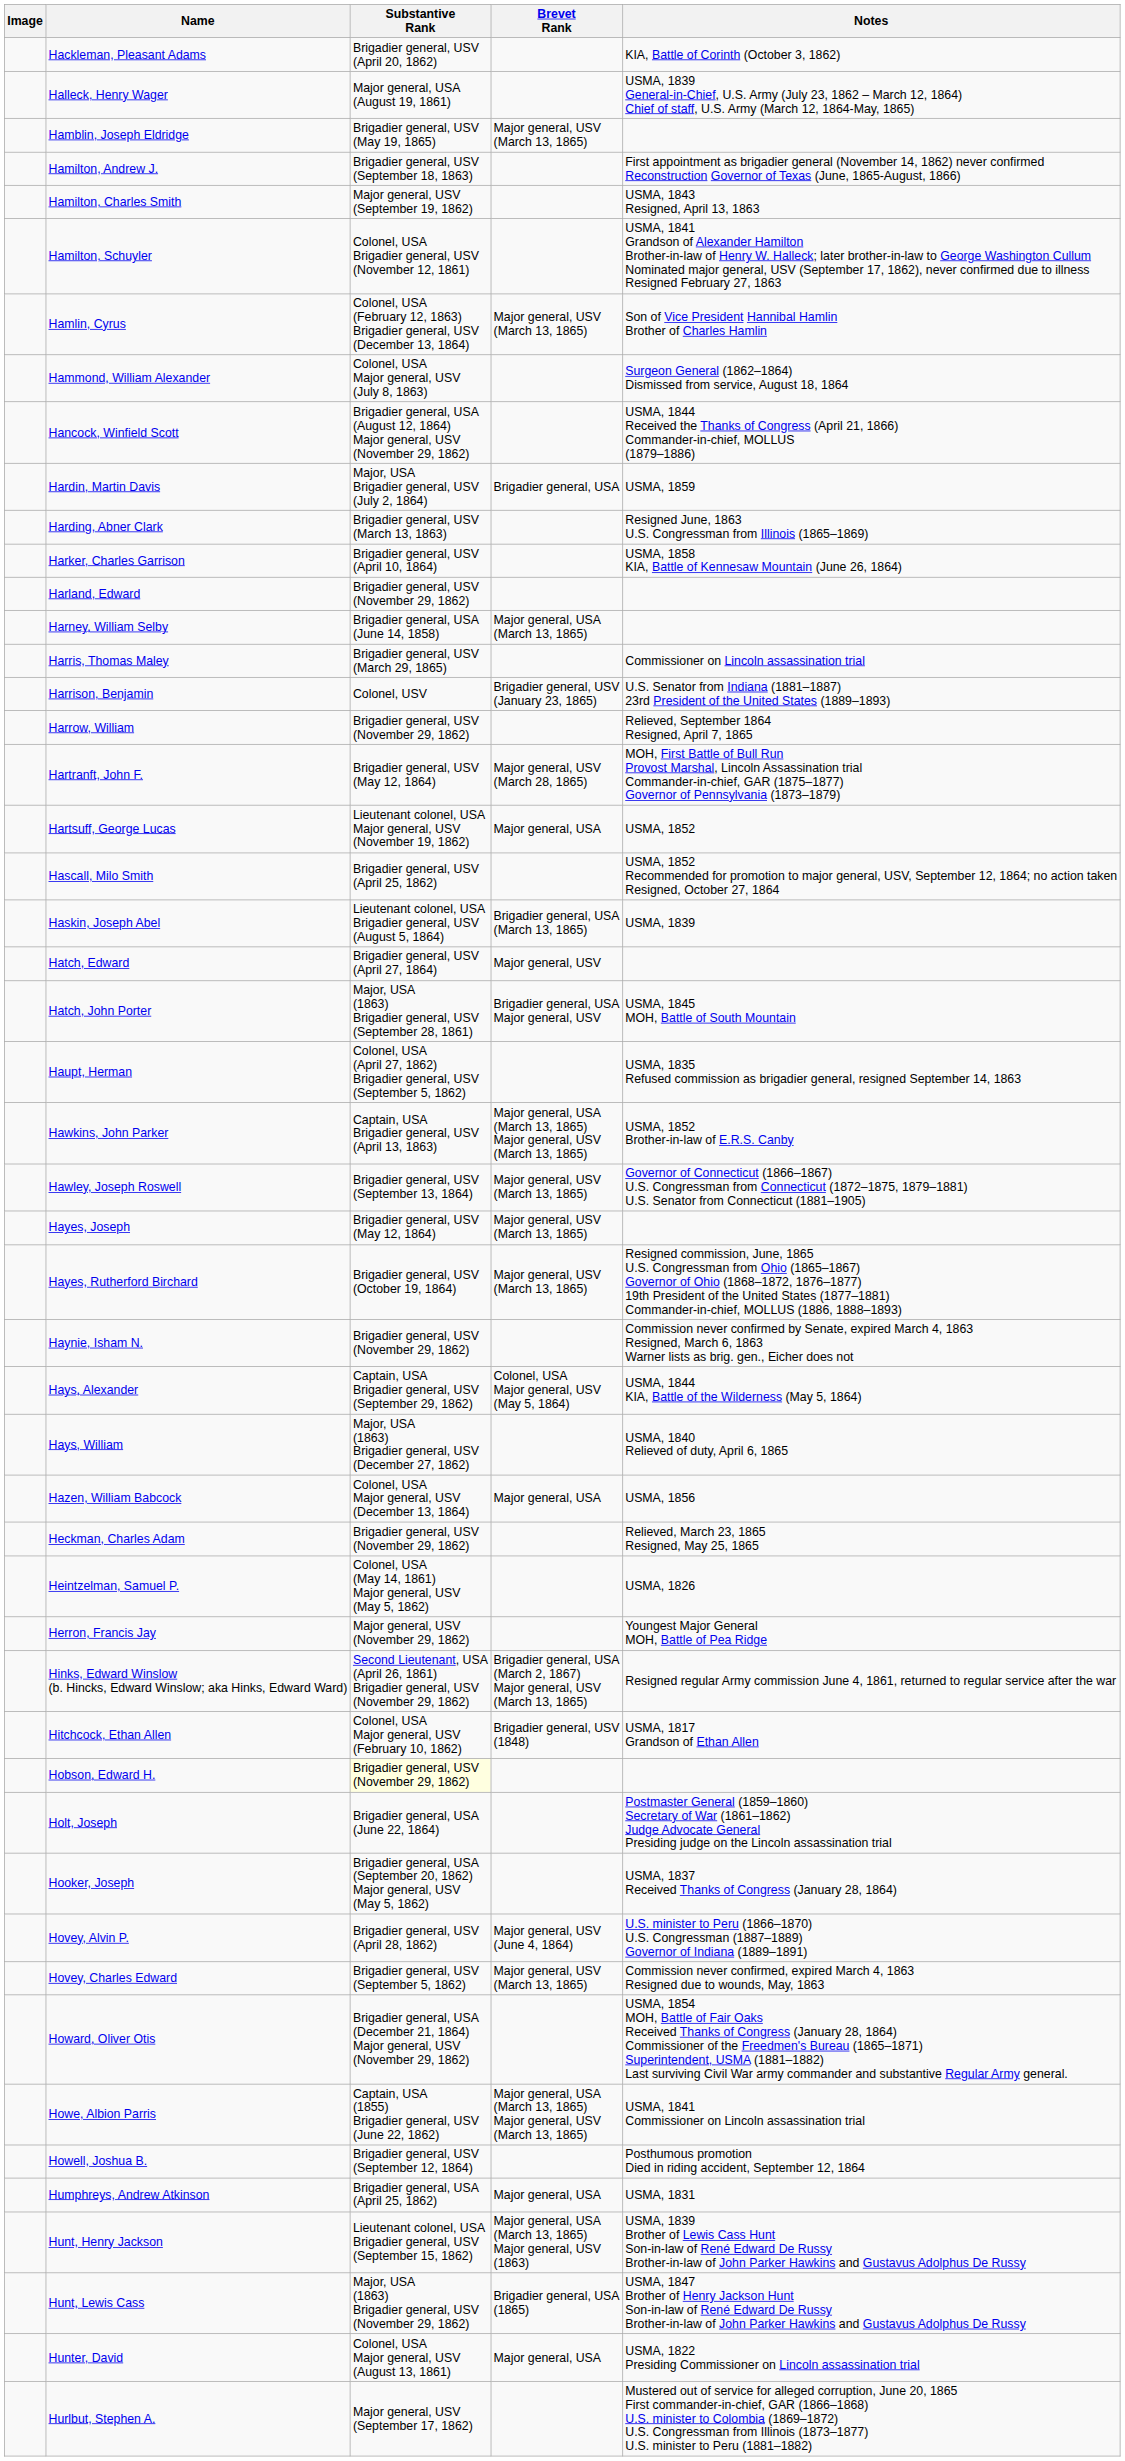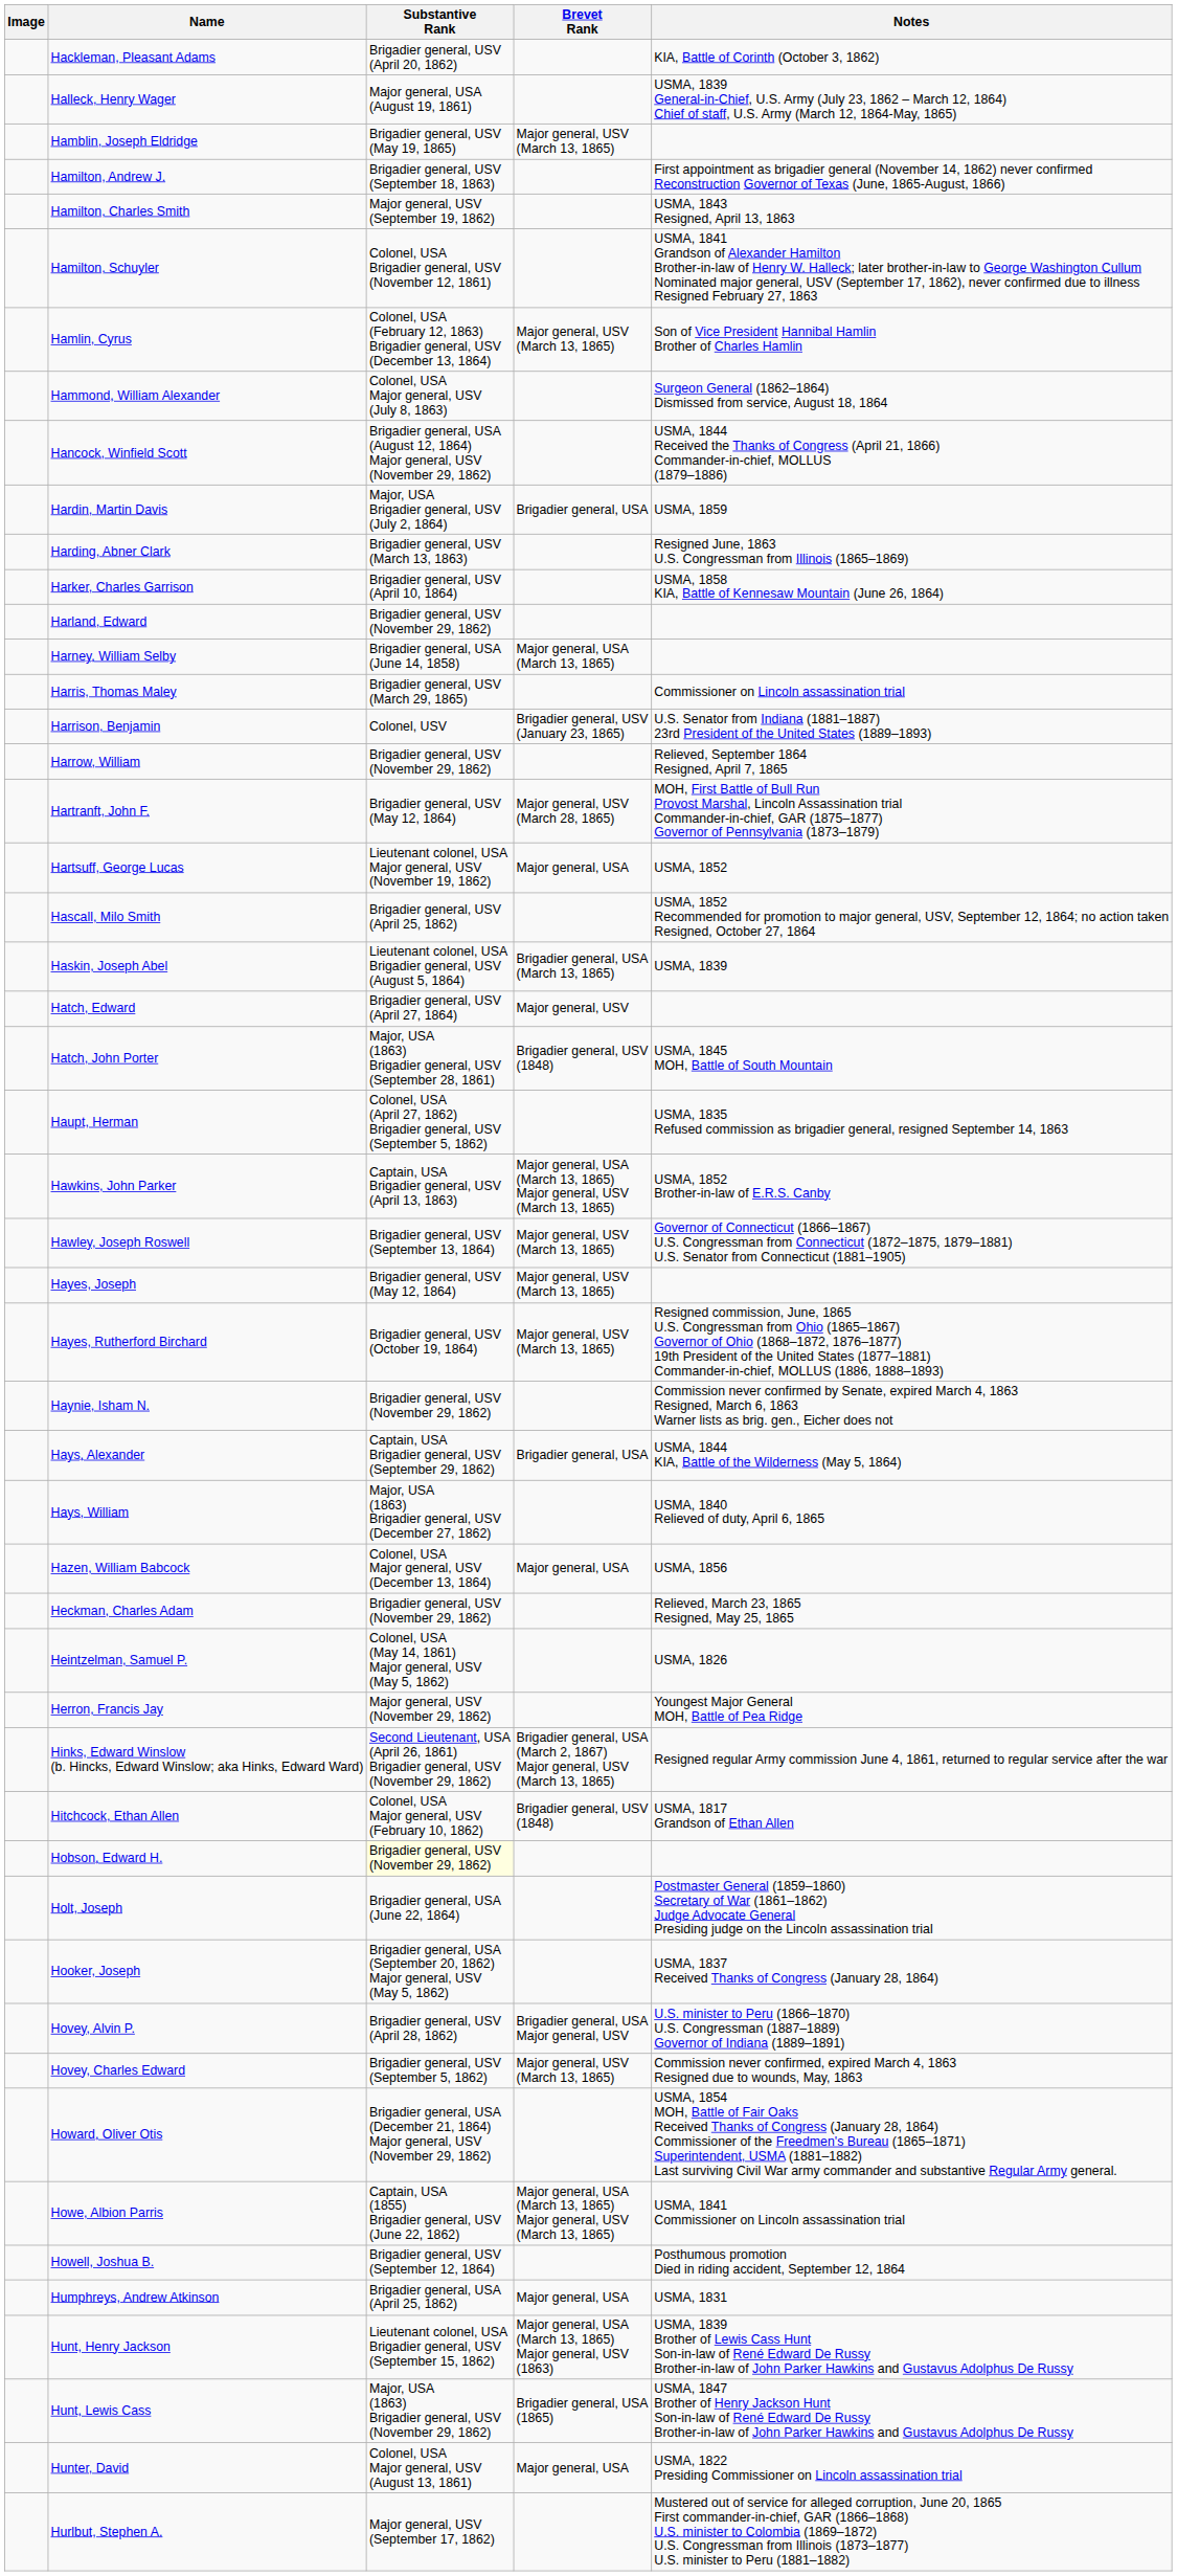 <table class="wikitable sortable">
 <tr>
 <th class="unsortable">Image</th>
 <th>Name</th>
 <th>Substantive<br>Rank</th>
 <th><a href='#'>Brevet</a><br>Rank</th>
 <th class="unsortable">Notes</th>
 </tr>
 <tr>
 <td></td>
 <td><a href='#'>Hackleman, Pleasant Adams</a></td>
 <td>Brigadier general, USV<br>(April 20, 1862)</td>
 <td></td>
 <td>KIA, <a href='#'>Battle of Corinth</a> (October 3, 1862)</td>
 </tr>
 <tr>
 <td></td>
 <td><a href='#'>Halleck, Henry Wager</a></td>
 <td>Major general, USA<br>(August 19, 1861)</td>
 <td></td>
 <td>USMA, 1839<br><a href='#'>General-in-Chief</a>, U.S. Army (July 23, 1862 – March 12, 1864)<br><a href='#'>Chief of staff</a>, U.S. Army (March 12, 1864-May, 1865)</td>
 </tr>
 <tr>
 <td></td>
 <td><a href='#'>Hamblin, Joseph Eldridge</a></td>
 <td>Brigadier general, USV<br>(May 19, 1865)</td>
 <td>Major general, USV<br>(March 13, 1865)</td>
 <td></td>
 </tr>
 <tr>
 <td></td>
 <td><a href='#'>Hamilton, Andrew J.</a></td>
 <td>Brigadier general, USV<br>(September 18, 1863)</td>
 <td></td>
 <td>First appointment as brigadier general (November 14, 1862) never confirmed<br><a href='#'>Reconstruction</a> <a href='#'>Governor of Texas</a> (June, 1865-August, 1866)</td>
 </tr>
 <tr>
 <td></td>
 <td><a href='#'>Hamilton, Charles Smith</a></td>
 <td>Major general, USV<br>(September 19, 1862)</td>
 <td></td>
 <td>USMA, 1843<br>Resigned, April 13, 1863</td>
 </tr>
 <tr>
 <td></td>
 <td><a href='#'>Hamilton, Schuyler</a></td>
 <td>Colonel, USA<br>Brigadier general, USV<br>(November 12, 1861)</td>
 <td></td>
 <td>USMA, 1841<br>Grandson of <a href='#'>Alexander Hamilton</a><br>Brother-in-law of <a href='#'>Henry W. Halleck</a>; later brother-in-law to <a href='#'>George Washington Cullum</a><br>Nominated major general, USV (September 17, 1862), never confirmed due to illness<br>Resigned February 27, 1863</td>
 </tr>
 <tr>
 <td></td>
 <td><a href='#'>Hamlin, Cyrus</a></td>
 <td>Colonel, USA<br>(February 12, 1863)<br>Brigadier general, USV<br>(December 13, 1864)</td>
 <td>Major general, USV<br>(March 13, 1865)</td>
 <td>Son of <a href='#'>Vice President</a> <a href='#'>Hannibal Hamlin</a><br>Brother of <a href='#'>Charles Hamlin</a></td>
 </tr>
 <tr>
 <td></td>
 <td><a href='#'>Hammond, William Alexander</a></td>
 <td>Colonel, USA<br>Major general, USV<br>(July 8, 1863)</td>
 <td></td>
 <td><a href='#'>Surgeon General</a> (1862–1864)<br>Dismissed from service, August 18, 1864</td>
 </tr>
 <tr>
 <td></td>
 <td><a href='#'>Hancock, Winfield Scott</a></td>
 <td>Brigadier general, USA<br>(August 12, 1864)<br>Major general, USV<br>(November 29, 1862)</td>
 <td></td>
 <td>USMA, 1844<br>Received the <a href='#'>Thanks of Congress</a> (April 21, 1866)<br>Commander-in-chief, MOLLUS<br>(1879–1886)</td>
 </tr>
 <tr>
 <td></td>
 <td><a href='#'>Hardin, Martin Davis</a></td>
 <td>Major, USA<br>Brigadier general, USV<br>(July 2, 1864)</td>
 <td>Brigadier general, USA</td>
 <td>USMA, 1859</td>
 </tr>
 <tr>
 <td></td>
 <td><a href='#'>Harding, Abner Clark</a></td>
 <td>Brigadier general, USV<br>(March 13, 1863)</td>
 <td></td>
 <td>Resigned June, 1863<br>U.S. Congressman from <a href='#'>Illinois</a> (1865–1869)</td>
 </tr>
 <tr>
 <td></td>
 <td><a href='#'>Harker, Charles Garrison</a></td>
 <td>Brigadier general, USV<br>(April 10, 1864)</td>
 <td></td>
 <td>USMA, 1858<br>KIA, <a href='#'>Battle of Kennesaw Mountain</a> (June 26, 1864)</td>
 </tr>
 <tr>
 <td></td>
 <td><a href='#'>Harland, Edward</a></td>
 <td>Brigadier general, USV<br>(November 29, 1862)</td>
 <td></td>
 <td></td>
 </tr>
 <tr>
 <td></td>
 <td><a href='#'>Harney, William Selby</a></td>
 <td>Brigadier general, USA<br>(June 14, 1858)</td>
 <td>Major general, USA<br>(March 13, 1865)</td>
 <td></td>
 </tr>
 <tr>
 <td></td>
 <td><a href='#'>Harris, Thomas Maley</a></td>
 <td>Brigadier general, USV<br>(March 29, 1865)</td>
 <td></td>
 <td>Commissioner on <a href='#'>Lincoln assassination trial</a></td>
 </tr>
 <tr>
 <td></td>
 <td><a href='#'>Harrison, Benjamin</a></td>
 <td>Colonel, USV</td>
 <td>Brigadier general, USV<br>(January 23, 1865)</td>
 <td>U.S. Senator from <a href='#'>Indiana</a> (1881–1887)<br>23rd <a href='#'>President of the United States</a> (1889–1893)</td>
 </tr>
 <tr>
 <td></td>
 <td><a href='#'>Harrow, William</a></td>
 <td>Brigadier general, USV<br>(November 29, 1862)</td>
 <td></td>
 <td>Relieved, September 1864<br>Resigned, April 7, 1865</td>
 </tr>
 <tr>
 <td></td>
 <td><a href='#'>Hartranft, John F.</a></td>
 <td>Brigadier general, USV<br>(May 12, 1864)</td>
 <td>Major general, USV<br>(March 28, 1865)</td>
 <td>MOH, <a href='#'>First Battle of Bull Run</a><br><a href='#'>Provost Marshal</a>, Lincoln Assassination trial<br>Commander-in-chief, GAR (1875–1877)<br><a href='#'>Governor of Pennsylvania</a> (1873–1879)</td>
 </tr>
 <tr>
 <td></td>
 <td><a href='#'>Hartsuff, George Lucas</a></td>
 <td>Lieutenant colonel, USA<br>Major general, USV<br>(November 19, 1862)</td>
 <td>Major general, USA</td>
 <td>USMA, 1852</td>
 </tr>
 <tr>
 <td></td>
 <td><a href='#'>Hascall, Milo Smith</a></td>
 <td>Brigadier general, USV<br>(April 25, 1862)</td>
 <td></td>
 <td>USMA, 1852<br>Recommended for promotion to major general, USV, September 12, 1864; no action taken<br>Resigned, October 27, 1864</td>
 </tr>
 <tr>
 <td></td>
 <td><a href='#'>Haskin, Joseph Abel</a></td>
 <td>Lieutenant colonel, USA<br>Brigadier general, USV<br>(August 5, 1864)</td>
 <td>Brigadier general, USA<br>(March 13, 1865)</td>
 <td>USMA, 1839</td>
 </tr>
 <tr>
 <td></td>
 <td><a href='#'>Hatch, Edward</a></td>
 <td>Brigadier general, USV<br>(April 27, 1864)</td>
 <td>Major general, USV</td>
 <td></td>
 </tr>
 <tr>
 <td></td>
 <td><a href='#'>Hatch, John Porter</a></td>
 <td>Major, USA<br>(1863)<br>Brigadier general, USV<br>(September 28, 1861)</td>
-<td>Brigadier general, USA<br>Major general, USV</td>
+<td>Brigadier general, USV<br>(1848)</td>
 <td>USMA, 1845<br>MOH, <a href='#'>Battle of South Mountain</a></td>
 </tr>
 <tr>
 <td></td>
 <td><a href='#'>Haupt, Herman</a></td>
 <td>Colonel, USA<br>(April 27, 1862)<br>Brigadier general, USV<br>(September 5, 1862)</td>
 <td></td>
 <td>USMA, 1835<br>Refused commission as brigadier general, resigned September 14, 1863</td>
 </tr>
 <tr>
 <td></td>
 <td><a href='#'>Hawkins, John Parker</a></td>
 <td>Captain, USA<br>Brigadier general, USV<br>(April 13, 1863)</td>
 <td>Major general, USA<br>(March 13, 1865)<br>Major general, USV<br>(March 13, 1865)</td>
 <td>USMA, 1852<br>Brother-in-law of <a href='#'>E.R.S. Canby</a></td>
 </tr>
 <tr>
 <td></td>
 <td><a href='#'>Hawley, Joseph Roswell</a></td>
 <td>Brigadier general, USV<br>(September 13, 1864)</td>
 <td>Major general, USV<br>(March 13, 1865)</td>
 <td><a href='#'>Governor of Connecticut</a> (1866–1867)<br>U.S. Congressman from <a href='#'>Connecticut</a> (1872–1875, 1879–1881)<br>U.S. Senator from Connecticut (1881–1905)</td>
 </tr>
 <tr>
 <td></td>
 <td><a href='#'>Hayes, Joseph</a></td>
 <td>Brigadier general, USV<br>(May 12, 1864)</td>
 <td>Major general, USV<br>(March 13, 1865)</td>
 <td></td>
 </tr>
 <tr>
 <td></td>
 <td><a href='#'>Hayes, Rutherford Birchard</a></td>
 <td>Brigadier general, USV<br>(October 19, 1864)</td>
 <td>Major general, USV<br>(March 13, 1865)</td>
 <td>Resigned commission, June, 1865<br>U.S. Congressman from <a href='#'>Ohio</a> (1865–1867)<br><a href='#'>Governor of Ohio</a> (1868–1872, 1876–1877)<br>19th President of the United States (1877–1881)<br>Commander-in-chief, MOLLUS (1886, 1888–1893)</td>
 </tr>
 <tr>
 <td></td>
 <td><a href='#'>Haynie, Isham N.</a></td>
 <td>Brigadier general, USV<br>(November 29, 1862)</td>
 <td></td>
 <td>Commission never confirmed by Senate, expired March 4, 1863<br>Resigned, March 6, 1863<br>Warner lists as brig. gen., Eicher does not</td>
 </tr>
 <tr>
 <td></td>
 <td><a href='#'>Hays, Alexander</a></td>
 <td>Captain, USA<br>Brigadier general, USV<br>(September 29, 1862)</td>
-<td>Colonel, USA<br>Major general, USV<br>(May 5, 1864)</td>
+<td>Brigadier general, USA</td>
 <td>USMA, 1844<br>KIA, <a href='#'>Battle of the Wilderness</a> (May 5, 1864)</td>
 </tr>
 <tr>
 <td></td>
 <td><a href='#'>Hays, William</a></td>
 <td>Major, USA<br>(1863)<br>Brigadier general, USV<br>(December 27, 1862)</td>
 <td></td>
 <td>USMA, 1840<br>Relieved of duty, April 6, 1865</td>
 </tr>
 <tr>
 <td></td>
 <td><a href='#'>Hazen, William Babcock</a></td>
 <td>Colonel, USA<br>Major general, USV<br>(December 13, 1864)</td>
 <td>Major general, USA</td>
 <td>USMA, 1856</td>
 </tr>
 <tr>
 <td></td>
 <td><a href='#'>Heckman, Charles Adam</a></td>
 <td>Brigadier general, USV<br>(November 29, 1862)</td>
 <td></td>
 <td>Relieved, March 23, 1865<br>Resigned, May 25, 1865</td>
 </tr>
 <tr>
 <td></td>
 <td><a href='#'>Heintzelman, Samuel P.</a></td>
 <td>Colonel, USA<br>(May 14, 1861)<br>Major general, USV<br>(May 5, 1862)</td>
 <td></td>
 <td>USMA, 1826</td>
 </tr>
 <tr>
 <td></td>
 <td><a href='#'>Herron, Francis Jay</a></td>
 <td>Major general, USV<br>(November 29, 1862)</td>
 <td></td>
 <td>Youngest Major General<br>MOH, <a href='#'>Battle of Pea Ridge</a></td>
 </tr>
 <tr>
 <td></td>
 <td><a href='#'>Hinks, Edward Winslow</a><br>(b.  Hincks, Edward Winslow; aka Hinks, Edward Ward)</td>
 <td><a href='#'>Second Lieutenant</a>, USA<br>(April 26, 1861)<br>Brigadier general, USV<br>(November 29, 1862)</td>
 <td>Brigadier general, USA<br>(March 2, 1867)<br>Major general, USV<br>(March 13, 1865)</td>
 <td>Resigned regular Army commission June 4, 1861, returned to regular service after the war</td>
 </tr>
 <tr>
 <td></td>
 <td><a href='#'>Hitchcock, Ethan Allen</a></td>
 <td>Colonel, USA<br>Major general, USV<br>(February 10, 1862)</td>
 <td>Brigadier general, USV<br>(1848)</td>
 <td>USMA, 1817<br>Grandson of <a href='#'>Ethan Allen</a></td>
 </tr>
 <tr>
 <td></td>
 <td><a href='#'>Hobson, Edward H.</a></td>
 <td style="background: lightyellow;">Brigadier general, USV<br>(November 29, 1862)</td>
 <td></td>
 <td></td>
 </tr>
 <tr>
 <td></td>
 <td><a href='#'>Holt, Joseph</a></td>
 <td>Brigadier general, USA<br>(June 22, 1864)</td>
 <td></td>
 <td><a href='#'>Postmaster General</a> (1859–1860)<br><a href='#'>Secretary of War</a> (1861–1862)<br><a href='#'>Judge Advocate General</a><br>Presiding judge on the Lincoln assassination trial</td>
 </tr>
 <tr>
 <td></td>
 <td><a href='#'>Hooker, Joseph</a></td>
 <td>Brigadier general, USA<br>(September 20, 1862)<br>Major general, USV<br>(May 5, 1862)</td>
 <td></td>
 <td>USMA, 1837<br>Received <a href='#'>Thanks of Congress</a> (January 28, 1864)</td>
 </tr>
 <tr>
 <td></td>
 <td><a href='#'>Hovey, Alvin P.</a></td>
 <td>Brigadier general, USV<br>(April 28, 1862)</td>
-<td>Major general, USV<br>(June 4, 1864)</td>
+<td>Brigadier general, USA<br>Major general, USV</td>
 <td><a href='#'>U.S. minister to Peru</a> (1866–1870)<br>U.S. Congressman (1887–1889)<br><a href='#'>Governor of Indiana</a> (1889–1891)</td>
 </tr>
 <tr>
 <td></td>
 <td><a href='#'>Hovey, Charles Edward</a></td>
 <td>Brigadier general, USV<br>(September 5, 1862)</td>
 <td>Major general, USV<br>(March 13, 1865)</td>
 <td>Commission never confirmed, expired March 4, 1863<br>Resigned due to wounds, May, 1863</td>
 </tr>
 <tr>
 <td></td>
 <td><a href='#'>Howard, Oliver Otis</a></td>
 <td>Brigadier general, USA<br>(December 21, 1864)<br>Major general, USV<br>(November 29, 1862)</td>
 <td></td>
 <td>USMA, 1854<br>MOH, <a href='#'>Battle of Fair Oaks</a><br>Received <a href='#'>Thanks of Congress</a> (January 28, 1864)<br>Commissioner of the <a href='#'>Freedmen's Bureau</a> (1865–1871)<br><a href='#'>Superintendent, USMA</a> (1881–1882)<br>Last surviving Civil War army commander and substantive <a href='#'>Regular Army</a> general.</td>
 </tr>
 <tr>
 <td></td>
 <td><a href='#'>Howe, Albion Parris</a></td>
 <td>Captain, USA<br>(1855)<br>Brigadier general, USV<br>(June 22, 1862)</td>
 <td>Major general, USA<br>(March 13, 1865)<br>Major general, USV<br>(March 13, 1865)</td>
 <td>USMA, 1841<br>Commissioner on Lincoln assassination trial</td>
 </tr>
 <tr>
 <td></td>
 <td><a href='#'>Howell, Joshua B.</a></td>
 <td>Brigadier general, USV<br>(September 12, 1864)</td>
 <td></td>
 <td>Posthumous promotion<br>Died in riding accident, September 12, 1864</td>
 </tr>
 <tr>
 <td></td>
 <td><a href='#'>Humphreys, Andrew Atkinson</a></td>
 <td>Brigadier general, USA<br>(April 25, 1862)</td>
 <td>Major general, USA</td>
 <td>USMA, 1831</td>
 </tr>
 <tr>
 <td></td>
 <td><a href='#'>Hunt, Henry Jackson</a></td>
 <td>Lieutenant colonel, USA<br>Brigadier general, USV<br>(September 15, 1862)</td>
 <td>Major general, USA<br>(March 13, 1865)<br>Major general, USV<br>(1863)</td>
 <td>USMA, 1839<br>Brother of <a href='#'>Lewis Cass Hunt</a><br>Son-in-law of <a href='#'>René Edward De Russy</a><br>Brother-in-law of <a href='#'>John Parker Hawkins</a> and <a href='#'>Gustavus Adolphus De Russy</a></td>
 </tr>
 <tr>
 <td></td>
 <td><a href='#'>Hunt, Lewis Cass</a></td>
 <td>Major, USA<br>(1863)<br>Brigadier general, USV<br>(November 29, 1862)</td>
 <td>Brigadier general, USA<br>(1865)</td>
 <td>USMA, 1847<br>Brother of <a href='#'>Henry Jackson Hunt</a><br>Son-in-law of <a href='#'>René Edward De Russy</a><br>Brother-in-law of <a href='#'>John Parker Hawkins</a> and <a href='#'>Gustavus Adolphus De Russy</a></td>
 </tr>
 <tr>
 <td></td>
 <td><a href='#'>Hunter, David</a></td>
 <td>Colonel, USA<br>Major general, USV<br>(August 13, 1861)</td>
 <td>Major general, USA</td>
 <td>USMA, 1822<br>Presiding Commissioner on <a href='#'>Lincoln assassination trial</a></td>
 </tr>
 <tr>
 <td></td>
 <td><a href='#'>Hurlbut, Stephen A.</a></td>
 <td>Major general, USV<br>(September 17, 1862)</td>
 <td></td>
 <td>Mustered out of service for alleged corruption, June 20, 1865<br>First commander-in-chief, GAR (1866–1868)<br><a href='#'>U.S. minister to Colombia</a> (1869–1872)<br>U.S. Congressman from Illinois (1873–1877)<br>U.S. minister to Peru (1881–1882)</td>
 </tr>
 </table>
